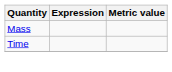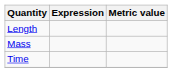 <table class="wikitable" align="right" style="margin-left: 1em;">
 <tr>
 <th>Quantity</th>
 <th>Expression</th>
 <th>Metric value</th>
+</tr>
+<tr align="left">
+<td><a href='#'>Length</a></td>
+<td></td>
+<td></td>
 </tr>
 <tr>
 <td><a href='#'>Mass</a></td>
 <td></td>
 <td></td>
 </tr>
 <tr>
 <td><a href='#'>Time</a></td>
 <td></td>
 <td></td>
 </tr>
 <tr>
 </tr>
 </table>
